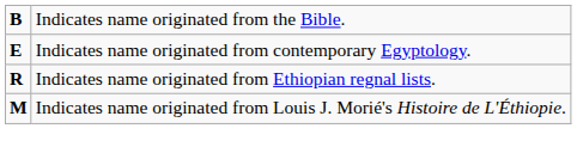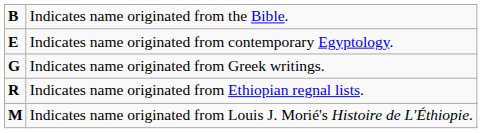 <table class="wikitable">
 <tr>
 <td><strong>B</strong></td>
 <td>Indicates name originated from the <a href='#'>Bible</a>.</td>
 </tr>
 <tr>
 <td><strong>E</strong></td>
 <td>Indicates name originated from contemporary <a href='#'>Egyptology</a>.</td>
 </tr>
 <tr>
+<td><strong>G</strong></td>
+<td>Indicates name originated from Greek writings.</td>
+</tr>
+<tr>
 <td><strong>R</strong></td>
 <td>Indicates name originated from <a href='#'>Ethiopian regnal lists</a>.</td>
 </tr>
 <tr>
 <td><strong>M</strong></td>
 <td>Indicates name originated from Louis J. Morié's <em>Histoire de L'Éthiopie</em>.</td>
 </tr>
 </table>
